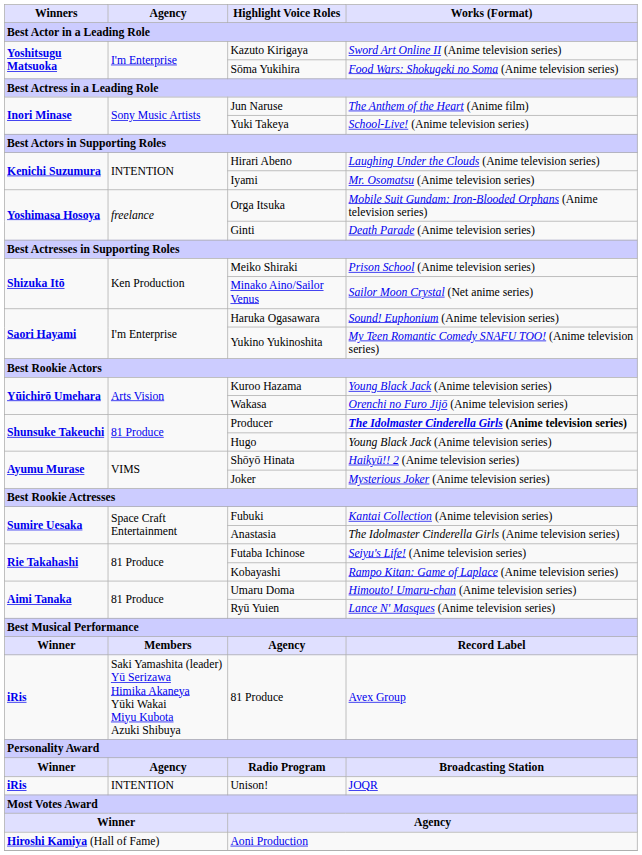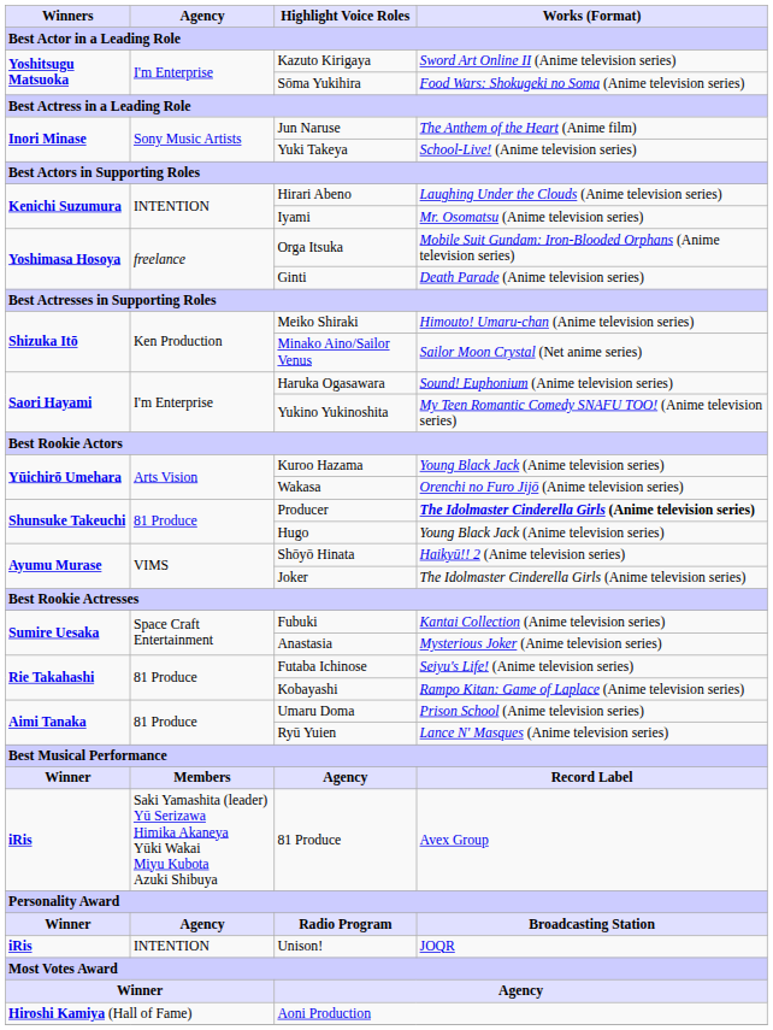 <table class="wikitable">
 <tr>
 <th style="background: #e0e0ff">Winners</th>
 <th style="background: #e0e0ff">Agency</th>
 <th style="background: #e0e0ff">Highlight Voice Roles</th>
 <th style="background: #e0e0ff">Works (Format)</th>
 </tr>
 <tr>
 <td colspan="4" style="background: #ccccff"><strong>Best Actor in a Leading Role</strong></td>
 </tr>
 <tr>
 <td rowspan="2"><strong><a href='#'>Yoshitsugu Matsuoka</a></strong></td>
 <td rowspan="2"><a href='#'>I'm Enterprise</a></td>
 <td>Kazuto Kirigaya</td>
 <td><em><a href='#'>Sword Art Online II</a></em> (Anime television series)</td>
 </tr>
 <tr>
 <td>Sōma Yukihira</td>
 <td><em><a href='#'>Food Wars: Shokugeki no Soma</a></em> (Anime television series)</td>
 </tr>
 <tr>
 <td colspan="4" style="background: #ccccff"><strong>Best Actress in a Leading Role</strong></td>
 </tr>
 <tr>
 <td rowspan="2"><strong><a href='#'>Inori Minase</a></strong></td>
 <td rowspan="2"><a href='#'>Sony Music Artists</a></td>
 <td>Jun Naruse</td>
 <td><em><a href='#'>The Anthem of the Heart</a></em> (Anime film)</td>
 </tr>
 <tr>
 <td>Yuki Takeya</td>
 <td><em><a href='#'>School-Live!</a></em> (Anime television series)</td>
 </tr>
 <tr>
 <td colspan="4" style="background: #ccccff"><strong>Best Actors in Supporting Roles</strong></td>
 </tr>
 <tr>
 <td rowspan="2"><strong><a href='#'>Kenichi Suzumura</a></strong></td>
 <td rowspan="2">INTENTION</td>
 <td>Hirari Abeno</td>
 <td><em><a href='#'>Laughing Under the Clouds</a></em> (Anime television series)</td>
 </tr>
 <tr>
 <td>Iyami</td>
 <td><em><a href='#'>Mr. Osomatsu</a></em> (Anime television series)</td>
 </tr>
 <tr>
 <td rowspan="2"><strong><a href='#'>Yoshimasa Hosoya</a></strong></td>
 <td rowspan="2"><em>freelance</em></td>
 <td>Orga Itsuka</td>
 <td><em><a href='#'>Mobile Suit Gundam: Iron-Blooded Orphans</a></em> (Anime television series)</td>
 </tr>
 <tr>
 <td>Ginti</td>
 <td><em><a href='#'>Death Parade</a></em> (Anime television series)</td>
 </tr>
 <tr>
 <td colspan="4" style="background: #ccccff"><strong>Best Actresses in Supporting Roles</strong></td>
 </tr>
 <tr>
 <td rowspan="2"><strong><a href='#'>Shizuka Itō</a></strong></td>
 <td rowspan="2">Ken Production</td>
 <td>Meiko Shiraki</td>
-<td><em><a href='#'>Prison School</a></em> (Anime television series)</td>
+<td><em><a href='#'>Himouto! Umaru-chan</a></em> (Anime television series)</td>
 </tr>
 <tr>
 <td><a href='#'>Minako Aino/Sailor Venus</a></td>
 <td><em><a href='#'>Sailor Moon Crystal</a></em> (Net anime series)</td>
 </tr>
 <tr>
 <td rowspan="2"><strong><a href='#'>Saori Hayami</a></strong></td>
 <td rowspan="2">I'm Enterprise</td>
 <td>Haruka Ogasawara</td>
 <td><em><a href='#'>Sound! Euphonium</a></em> (Anime television series)</td>
 </tr>
 <tr>
 <td>Yukino Yukinoshita</td>
 <td><em><a href='#'>My Teen Romantic Comedy SNAFU TOO!</a></em> (Anime television series)</td>
 </tr>
 <tr>
 <td colspan="4" style="background: #ccccff"><strong>Best Rookie Actors</strong></td>
 </tr>
 <tr>
 <td rowspan="2"><strong><a href='#'>Yūichirō Umehara</a></strong></td>
 <td rowspan="2"><a href='#'>Arts Vision</a></td>
 <td>Kuroo Hazama</td>
 <td><em><a href='#'>Young Black Jack</a></em> (Anime television series)</td>
 </tr>
 <tr>
 <td>Wakasa</td>
 <td><em><a href='#'>Orenchi no Furo Jijō</a></em> (Anime television series)</td>
 </tr>
 <tr>
 <td rowspan="2"><strong><a href='#'>Shunsuke Takeuchi</a></strong></td>
 <td rowspan="2"><a href='#'>81 Produce</a></td>
 <td>Producer</td>
 <td><strong><em><a href='#'>The Idolmaster Cinderella Girls</a></em> (Anime television series)</strong></td>
 </tr>
 <tr>
 <td>Hugo</td>
 <td><em>Young Black Jack</em> (Anime television series)</td>
 </tr>
 <tr>
 <td rowspan="2"><strong><a href='#'>Ayumu Murase</a></strong></td>
 <td rowspan="2">VIMS</td>
 <td>Shōyō Hinata</td>
 <td><em><a href='#'>Haikyū!! 2</a></em> (Anime television series)</td>
 </tr>
 <tr>
 <td>Joker</td>
-<td><em><a href='#'>Mysterious Joker</a></em> (Anime television series)</td>
+<td><em>The Idolmaster Cinderella Girls</em> (Anime television series)</td>
 </tr>
 <tr>
 <td colspan="4" style="background: #ccccff"><strong>Best Rookie Actresses</strong></td>
 </tr>
 <tr>
 <td rowspan="2"><strong><a href='#'>Sumire Uesaka</a></strong></td>
 <td rowspan="2">Space Craft Entertainment</td>
 <td>Fubuki</td>
 <td><em><a href='#'>Kantai Collection</a></em> (Anime television series)</td>
 </tr>
 <tr>
 <td>Anastasia</td>
-<td><em>The Idolmaster Cinderella Girls</em> (Anime television series)</td>
+<td><em><a href='#'>Mysterious Joker</a></em> (Anime television series)</td>
 </tr>
 <tr>
 <td rowspan="2"><strong><a href='#'>Rie Takahashi</a></strong></td>
 <td rowspan="2">81 Produce</td>
 <td>Futaba Ichinose</td>
 <td><em><a href='#'>Seiyu's Life!</a></em> (Anime television series)</td>
 </tr>
 <tr>
 <td>Kobayashi</td>
 <td><em><a href='#'>Rampo Kitan: Game of Laplace</a></em> (Anime television series)</td>
 </tr>
 <tr>
 <td rowspan="2"><strong><a href='#'>Aimi Tanaka</a></strong></td>
 <td rowspan="2">81 Produce</td>
 <td>Umaru Doma</td>
-<td><em><a href='#'>Himouto! Umaru-chan</a></em> (Anime television series)</td>
+<td><em><a href='#'>Prison School</a></em> (Anime television series)</td>
 </tr>
 <tr>
 <td>Ryū Yuien</td>
 <td><em><a href='#'>Lance N' Masques</a></em> (Anime television series)</td>
 </tr>
 <tr>
 <td colspan="4" style="background: #ccccff"><strong>Best Musical Performance</strong></td>
 </tr>
 <tr>
 <th style="background: #e0e0ff">Winner</th>
 <th style="background: #e0e0ff">Members</th>
 <th style="background: #e0e0ff">Agency</th>
 <th style="background: #e0e0ff">Record Label</th>
 </tr>
 <tr>
 <td><strong><a href='#'>iRis</a></strong></td>
 <td>Saki Yamashita (leader)<br><a href='#'>Yū Serizawa</a><br><a href='#'>Himika Akaneya</a><br>Yūki Wakai<br><a href='#'>Miyu Kubota</a><br>Azuki Shibuya</td>
 <td>81 Produce</td>
 <td><a href='#'>Avex Group</a></td>
 </tr>
 <tr>
 <td colspan="4" style="background: #ccccff"><strong>Personality Award</strong></td>
 </tr>
 <tr>
 <th style="background: #e0e0ff">Winner</th>
 <th style="background: #e0e0ff">Agency</th>
 <th style="background: #e0e0ff">Radio Program</th>
 <th style="background: #e0e0ff">Broadcasting Station</th>
 </tr>
 <tr>
 <td><strong><a href='#'>iRis</a></strong></td>
 <td>INTENTION</td>
 <td>Unison!</td>
 <td><a href='#'>JOQR</a></td>
 </tr>
 <tr>
 <td colspan="4" style="background: #ccccff"><strong>Most Votes Award</strong></td>
 </tr>
 <tr>
 <th colspan="2" style="background: #e0e0ff">Winner</th>
 <th colspan="2" style="background: #e0e0ff">Agency</th>
 </tr>
 <tr>
 <td colspan="2"><strong><a href='#'>Hiroshi Kamiya</a></strong> (Hall of Fame)</td>
 <td colspan="2"><a href='#'>Aoni Production</a></td>
 </tr>
 <tr>
 </tr>
 </table>
